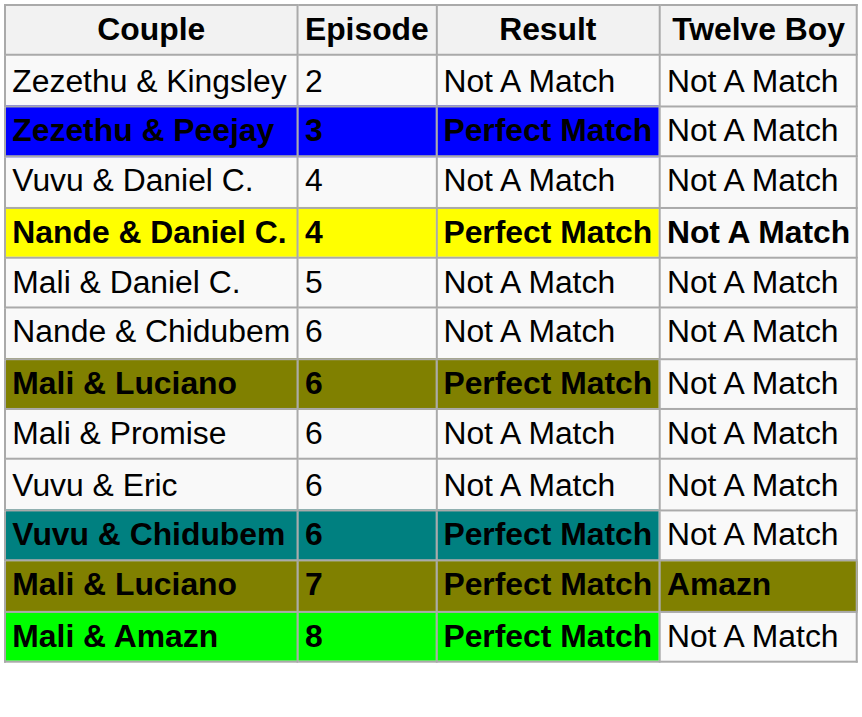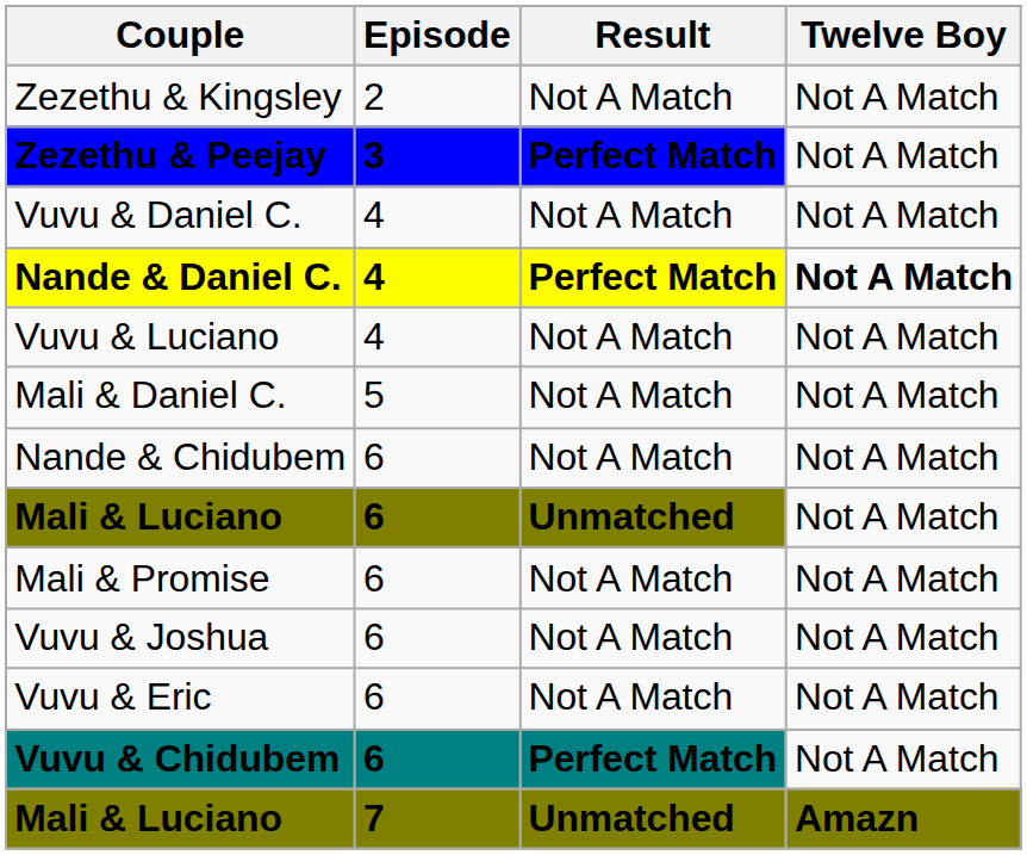 <table class="wikitable">
 <tr valign="bottom">
 <th>Couple</th>
 <th>Episode</th>
 <th>Result</th>
 <th>Twelve Boy</th>
 </tr>
 <tr>
 <td nowrap>Zezethu & Kingsley</td>
 <td>2</td>
 <td nowrap>Not A Match</td>
 <td>Not A Match</td>
 </tr>
 <tr>
 <td style="background:blue"><strong>Zezethu & Peejay</strong></td>
 <td style="background:blue"><strong>3</strong></td>
 <td style="background:blue"><strong>Perfect Match</strong></td>
 <td>Not A Match</td>
 </tr>
 <tr>
 <td nowrap>Vuvu & Daniel C.</td>
 <td>4</td>
 <td nowrap>Not A Match</td>
 <td>Not A Match</td>
 </tr>
 <tr>
 <td style="background:yellow"><strong>Nande & Daniel C.</strong></td>
 <td style="background:yellow"><strong>4</strong></td>
 <td style="background:yellow"><strong>Perfect Match</strong></td>
 <td><strong>Not A Match</strong></td>
 </tr>
 <tr>
+<td>Vuvu & Luciano</td>
+<td>4</td>
+<td>Not A Match</td>
+<td>Not A Match</td>
+</tr>
+<tr>
 <td>Mali & Daniel C.</td>
 <td>5</td>
 <td>Not A Match</td>
 <td>Not A Match</td>
 </tr>
 <tr>
 <td>Nande & Chidubem</td>
 <td>6</td>
 <td>Not A Match</td>
 <td>Not A Match</td>
 </tr>
 <tr>
 <td style="background:olive"><strong>Mali & Luciano</strong></td>
 <td style="background:olive"><strong>6</strong></td>
-<td style="background:olive"><strong>Perfect Match</strong></td>
+<td style="background:olive"><strong>Unmatched</strong></td>
 <td>Not A Match</td>
 </tr>
 <tr>
 <td>Mali & Promise</td>
+<td>6</td>
+<td>Not A Match</td>
+<td>Not A Match</td>
+</tr>
+<tr>
+<td>Vuvu & Joshua</td>
 <td>6</td>
 <td>Not A Match</td>
 <td>Not A Match</td>
 </tr>
 <tr>
 <td>Vuvu & Eric</td>
 <td>6</td>
 <td>Not A Match</td>
 <td>Not A Match</td>
 </tr>
 <tr>
 <td style="background:teal"><strong>Vuvu & Chidubem</strong></td>
 <td style="background:teal"><strong>6</strong></td>
 <td style="background:teal"><strong>Perfect Match</strong></td>
 <td>Not A Match</td>
 </tr>
 <tr>
 <td style="background:olive"><strong>Mali & Luciano</strong></td>
 <td style="background:olive"><strong>7</strong></td>
-<td style="background:olive"><strong>Perfect Match</strong></td>
+<td style="background:olive"><strong>Unmatched</strong></td>
 <td style="background:olive"><strong>Amazn</strong></td>
 </tr>
-<tr>
-<td style="background:lime"><strong>Mali & Amazn</strong></td>
-<td style="background:lime"><strong>8</strong></td>
-<td style="background:lime"><strong>Perfect Match</strong></td>
-<td>Not A Match</td>
-</tr>
 </table>
